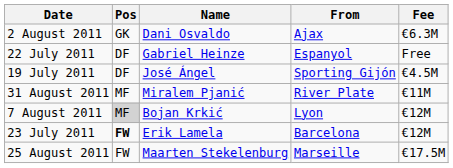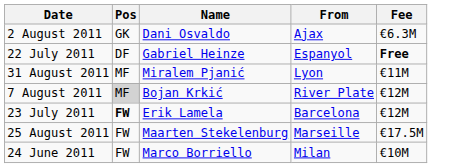 <table class="wikitable">
 <tr>
 <th>Date</th>
 <th>Pos</th>
 <th>Name</th>
 <th>From</th>
 <th>Fee</th>
 </tr>
 <tr>
 <td>2 August 2011</td>
 <td>GK</td>
 <td> <a href='#'>Dani Osvaldo</a></td>
 <td> <a href='#'>Ajax</a></td>
 <td>€6.3M</td>
 </tr>
 <tr>
 <td>22 July 2011</td>
 <td>DF</td>
 <td> <a href='#'>Gabriel Heinze</a></td>
 <td> <a href='#'>Espanyol</a></td>
-<td>Free</td>
-</tr>
-<tr>
-<td>19 July 2011</td>
-<td>DF</td>
-<td> <a href='#'>José Ángel</a></td>
-<td> <a href='#'>Sporting Gijón</a></td>
-<td>€4.5M</td>
+<td><strong>Free</strong></td>
 </tr>
 <tr>
 <td>31 August 2011</td>
 <td>MF</td>
 <td> <a href='#'>Miralem Pjanić</a></td>
-<td> <a href='#'>River Plate</a></td>
+<td> <a href='#'>Lyon</a></td>
 <td>€11M </td>
 </tr>
 <tr>
 <td>7 August 2011</td>
 <td style="background: lightgrey;">MF</td>
 <td> <a href='#'>Bojan Krkić</a></td>
-<td> <a href='#'>Lyon</a></td>
+<td> <a href='#'>River Plate</a></td>
 <td>€12M</td>
 </tr>
 <tr>
 <td>23 July 2011</td>
 <td><strong>FW</strong></td>
 <td> <a href='#'>Erik Lamela</a></td>
 <td> <a href='#'>Barcelona</a></td>
 <td>€12M</td>
 </tr>
 <tr>
 <td>25 August 2011</td>
 <td>FW</td>
 <td> <a href='#'>Maarten Stekelenburg</a></td>
 <td> <a href='#'>Marseille</a></td>
 <td>€17.5M</td>
 </tr>
+<tr>
+<td>24 June 2011</td>
+<td>FW</td>
+<td> <a href='#'>Marco Borriello</a></td>
+<td> <a href='#'>Milan</a></td>
+<td>€10M</td>
+</tr>
 </table>
